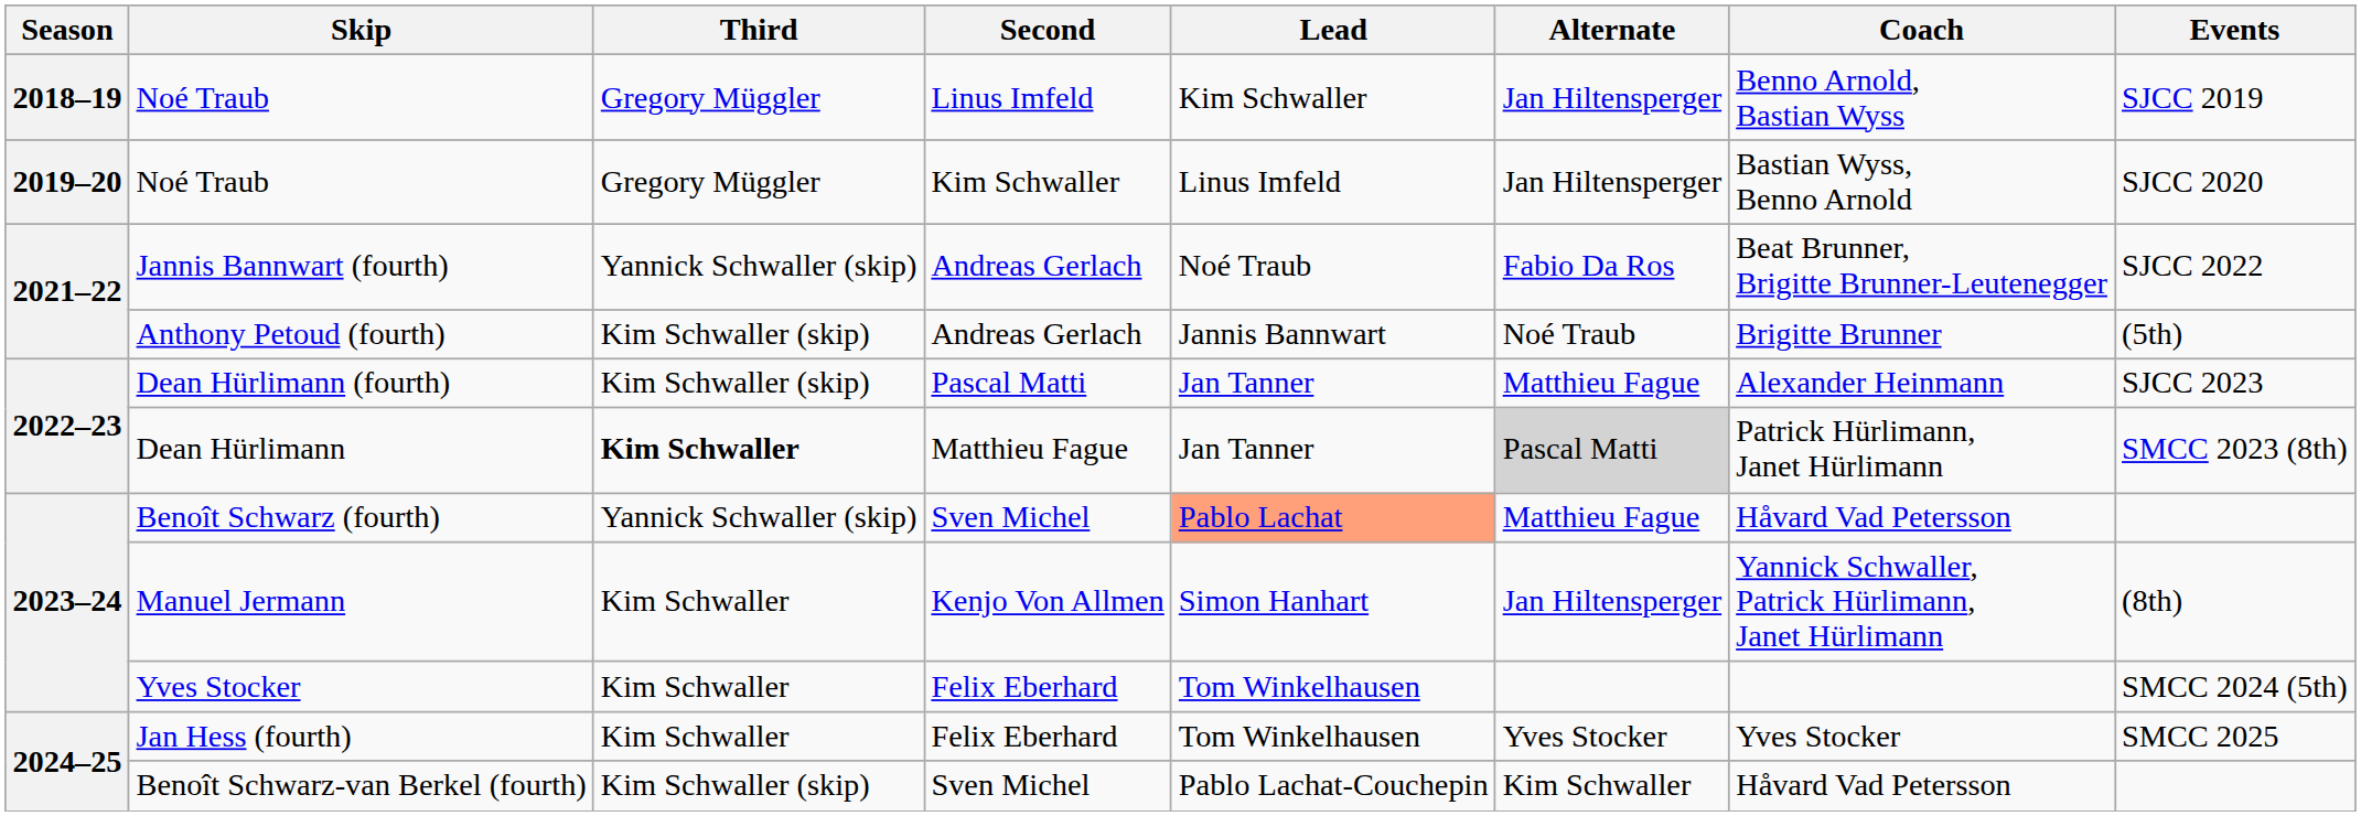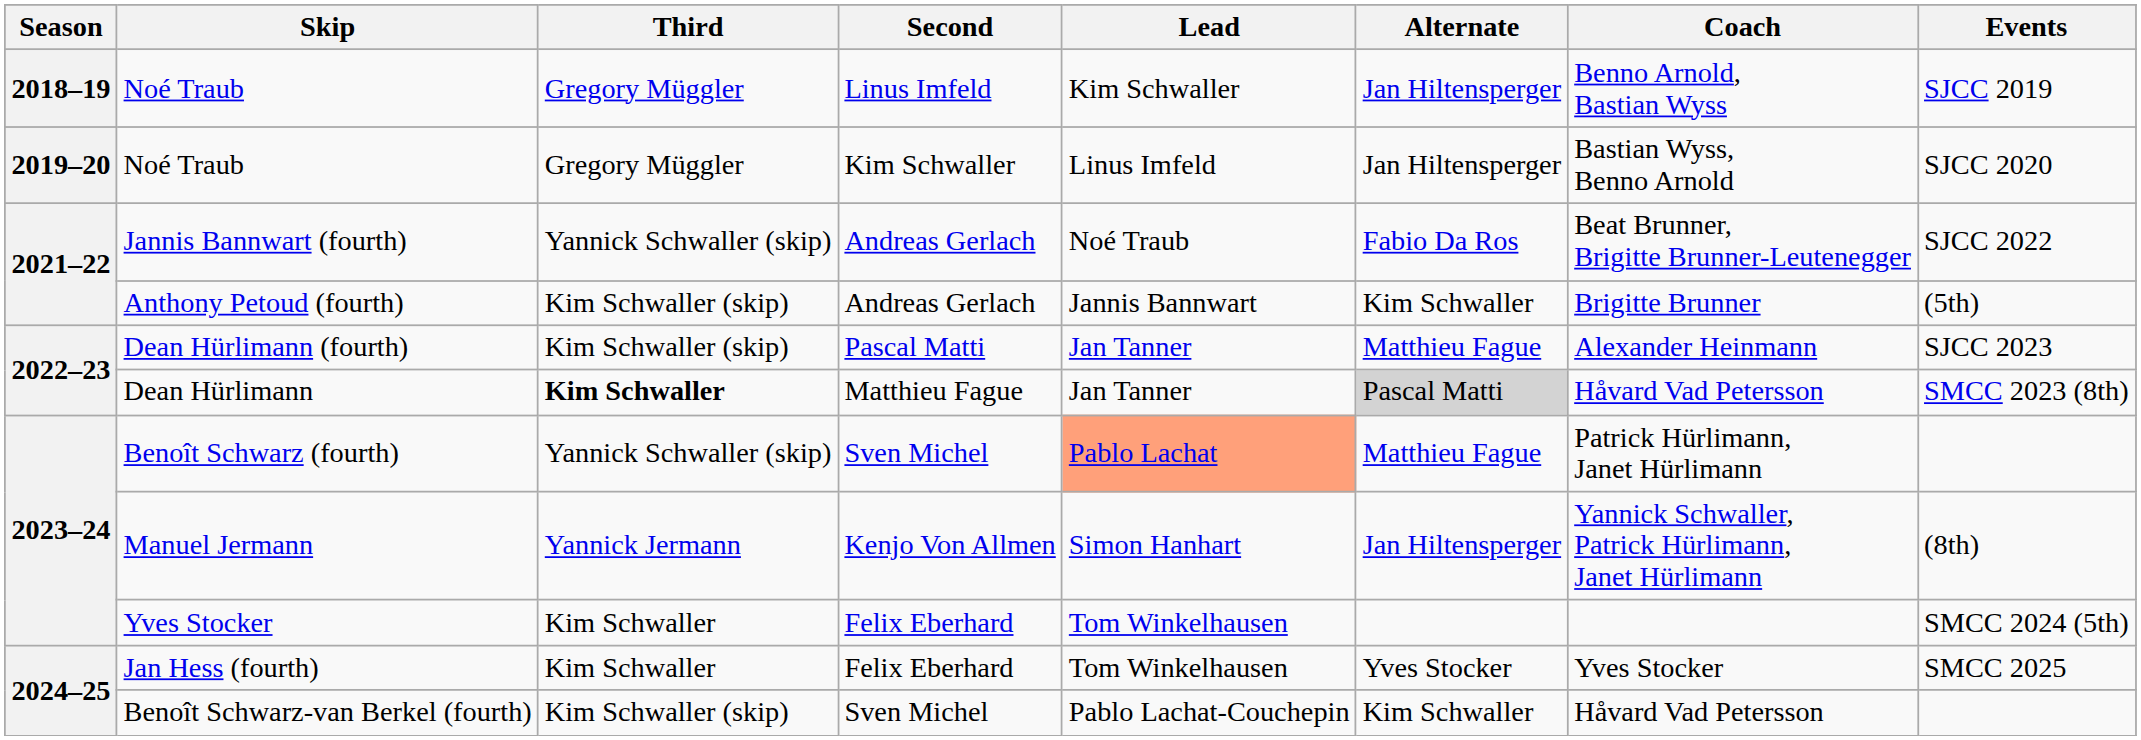 <table class="wikitable">
 <tr>
 <th scope="col">Season</th>
 <th scope="col">Skip</th>
 <th scope="col">Third</th>
 <th scope="col">Second</th>
 <th scope="col">Lead</th>
 <th scope="col">Alternate</th>
 <th scope="col">Coach</th>
 <th scope="col">Events</th>
 </tr>
 <tr>
 <th scope="row">2018–19</th>
 <td><a href='#'>Noé Traub</a></td>
 <td><a href='#'>Gregory Müggler</a></td>
 <td><a href='#'>Linus Imfeld</a></td>
 <td>Kim Schwaller</td>
 <td><a href='#'>Jan Hiltensperger</a></td>
 <td><a href='#'>Benno Arnold</a>,<br><a href='#'>Bastian Wyss</a></td>
 <td><a href='#'>SJCC</a> 2019 </td>
 </tr>
 <tr>
 <th scope="row">2019–20</th>
 <td>Noé Traub</td>
 <td>Gregory Müggler</td>
 <td>Kim Schwaller</td>
 <td>Linus Imfeld</td>
 <td>Jan Hiltensperger</td>
 <td>Bastian Wyss,<br>Benno Arnold</td>
 <td>SJCC 2020 </td>
 </tr>
 <tr>
 <th scope="row" rowspan="2">2021–22</th>
 <td><a href='#'>Jannis Bannwart</a> (fourth)</td>
 <td>Yannick Schwaller (skip)</td>
 <td><a href='#'>Andreas Gerlach</a></td>
 <td>Noé Traub</td>
 <td><a href='#'>Fabio Da Ros</a></td>
 <td>Beat Brunner,<br><a href='#'>Brigitte Brunner-Leutenegger</a></td>
 <td>SJCC 2022 </td>
 </tr>
 <tr>
 <td><a href='#'>Anthony Petoud</a> (fourth)</td>
 <td>Kim Schwaller (skip)</td>
 <td>Andreas Gerlach</td>
 <td>Jannis Bannwart</td>
-<td>Noé Traub</td>
+<td>Kim Schwaller</td>
 <td><a href='#'>Brigitte Brunner</a></td>
 <td> (5th)</td>
 </tr>
 <tr>
 <th scope="row" rowspan="2">2022–23</th>
 <td><a href='#'>Dean Hürlimann</a> (fourth)</td>
 <td>Kim Schwaller (skip)</td>
 <td><a href='#'>Pascal Matti</a></td>
 <td><a href='#'>Jan Tanner</a></td>
 <td><a href='#'>Matthieu Fague</a></td>
 <td><a href='#'>Alexander Heinmann</a></td>
 <td>SJCC 2023 </td>
 </tr>
 <tr>
 <td>Dean Hürlimann</td>
 <td><strong>Kim Schwaller</strong></td>
 <td>Matthieu Fague</td>
 <td>Jan Tanner</td>
 <td style="background: lightgrey;">Pascal Matti</td>
-<td>Patrick Hürlimann,<br>Janet Hürlimann</td>
+<td><a href='#'>Håvard Vad Petersson</a></td>
 <td><a href='#'>SMCC</a> 2023 (8th)</td>
 </tr>
 <tr>
 <th scope="row" rowspan="3">2023–24</th>
 <td><a href='#'>Benoît Schwarz</a> (fourth)</td>
 <td>Yannick Schwaller (skip)</td>
 <td><a href='#'>Sven Michel</a></td>
 <td style="background: lightsalmon;"><a href='#'>Pablo Lachat</a></td>
 <td><a href='#'>Matthieu Fague</a></td>
-<td><a href='#'>Håvard Vad Petersson</a></td>
+<td>Patrick Hürlimann,<br>Janet Hürlimann</td>
 <td> </td>
 </tr>
 <tr>
 <td><a href='#'>Manuel Jermann</a></td>
-<td>Kim Schwaller</td>
+<td><a href='#'>Yannick Jermann</a></td>
 <td><a href='#'>Kenjo Von Allmen</a></td>
 <td><a href='#'>Simon Hanhart</a></td>
 <td><a href='#'>Jan Hiltensperger</a></td>
 <td><a href='#'>Yannick Schwaller</a>,<br><a href='#'>Patrick Hürlimann</a>,<br><a href='#'>Janet Hürlimann</a></td>
 <td> (8th)</td>
 </tr>
 <tr>
 <td><a href='#'>Yves Stocker</a></td>
 <td>Kim Schwaller</td>
 <td><a href='#'>Felix Eberhard</a></td>
 <td><a href='#'>Tom Winkelhausen</a></td>
 <td></td>
 <td></td>
 <td>SMCC 2024 (5th)</td>
 </tr>
 <tr>
 <th scope="row" rowspan="2">2024–25</th>
 <td><a href='#'>Jan Hess</a> (fourth)</td>
 <td>Kim Schwaller</td>
 <td>Felix Eberhard</td>
 <td>Tom Winkelhausen</td>
 <td>Yves Stocker</td>
 <td>Yves Stocker</td>
 <td>SMCC 2025 </td>
 </tr>
 <tr>
 <td>Benoît Schwarz-van Berkel (fourth)</td>
 <td>Kim Schwaller (skip)</td>
 <td>Sven Michel</td>
 <td>Pablo Lachat-Couchepin</td>
 <td>Kim Schwaller</td>
 <td>Håvard Vad Petersson</td>
 <td> </td>
 </tr>
 </table>
